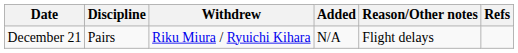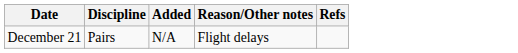 <table class="wikitable sortable">
 <tr>
 <th>Date</th>
 <th>Discipline</th>
-<th>Withdrew</th>
 <th>Added</th>
 <th>Reason/Other notes</th>
 <th>Refs</th>
 </tr>
 <tr>
 <td>December 21</td>
 <td>Pairs</td>
-<td><a href='#'>Riku Miura</a> / <a href='#'>Ryuichi Kihara</a></td>
 <td>N/A</td>
 <td>Flight delays</td>
 <td></td>
 </tr>
 </table>
